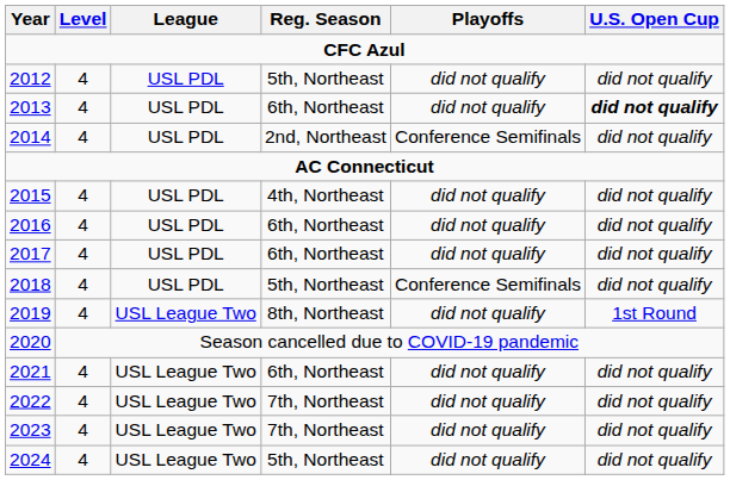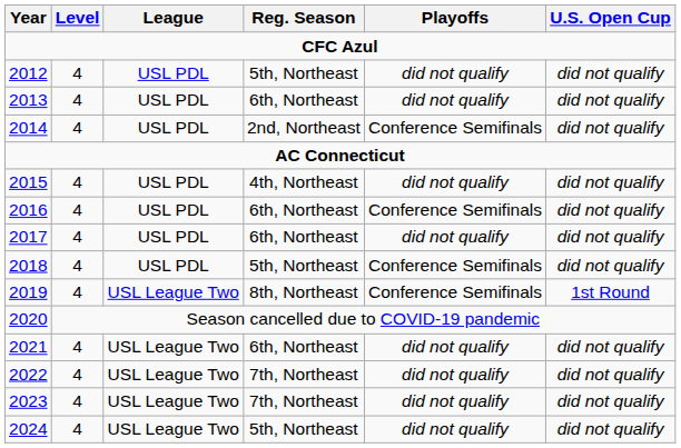 <table class="wikitable" style="text-align: center;">
 <tr>
 <th>Year</th>
 <th><a href='#'>Level</a></th>
 <th>League</th>
 <th>Reg. Season</th>
 <th>Playoffs</th>
 <th><a href='#'>U.S. Open Cup</a></th>
 </tr>
 <tr>
 <td colspan=6 align=center><strong>CFC Azul</strong></td>
 </tr>
 <tr>
 <td><a href='#'>2012</a></td>
 <td>4</td>
 <td><a href='#'>USL PDL</a></td>
 <td>5th, Northeast</td>
 <td><em>did not qualify</em></td>
 <td><em>did not qualify</em></td>
 </tr>
 <tr>
 <td><a href='#'>2013</a></td>
 <td>4</td>
 <td>USL PDL</td>
 <td>6th, Northeast</td>
 <td><em>did not qualify</em></td>
-<td><strong><em>did not qualify</em></strong></td>
+<td><em>did not qualify</em></td>
 </tr>
 <tr>
 <td><a href='#'>2014</a></td>
 <td>4</td>
 <td>USL PDL</td>
 <td>2nd, Northeast</td>
 <td>Conference Semifinals</td>
 <td><em>did not qualify</em></td>
 </tr>
 <tr>
 <td colspan=6 align=center><strong>AC Connecticut</strong></td>
 </tr>
 <tr>
 <td><a href='#'>2015</a></td>
 <td>4</td>
 <td>USL PDL</td>
 <td>4th, Northeast</td>
 <td><em>did not qualify</em></td>
 <td><em>did not qualify</em></td>
 </tr>
 <tr>
 <td><a href='#'>2016</a></td>
 <td>4</td>
 <td>USL PDL</td>
 <td>6th, Northeast</td>
-<td><em>did not qualify</em></td>
+<td>Conference Semifinals</td>
 <td><em>did not qualify</em></td>
 </tr>
 <tr>
 <td><a href='#'>2017</a></td>
 <td>4</td>
 <td>USL PDL</td>
 <td>6th, Northeast</td>
 <td><em>did not qualify</em></td>
 <td><em>did not qualify</em></td>
 </tr>
 <tr>
 <td><a href='#'>2018</a></td>
 <td>4</td>
 <td>USL PDL</td>
 <td>5th, Northeast</td>
 <td>Conference Semifinals</td>
 <td><em>did not qualify</em></td>
 </tr>
 <tr>
 <td><a href='#'>2019</a></td>
 <td>4</td>
 <td><a href='#'>USL League Two</a></td>
 <td>8th, Northeast</td>
-<td><em>did not qualify</em></td>
+<td>Conference Semifinals</td>
 <td><a href='#'>1st Round</a></td>
 </tr>
 <tr>
 <td><a href='#'>2020</a></td>
 <td colspan=5>Season cancelled due to <a href='#'>COVID-19 pandemic</a></td>
 </tr>
 <tr>
 <td><a href='#'>2021</a></td>
 <td>4</td>
 <td>USL League Two</td>
 <td>6th, Northeast</td>
 <td><em>did not qualify</em></td>
 <td><em>did not qualify</em></td>
 </tr>
 <tr>
 <td><a href='#'>2022</a></td>
 <td>4</td>
 <td>USL League Two</td>
 <td>7th, Northeast</td>
 <td><em>did not qualify</em></td>
 <td><em>did not qualify</em></td>
 </tr>
 <tr>
 <td><a href='#'>2023</a></td>
 <td>4</td>
 <td>USL League Two</td>
 <td>7th, Northeast</td>
 <td><em>did not qualify</em></td>
 <td><em>did not qualify</em></td>
 </tr>
 <tr>
 <td><a href='#'>2024</a></td>
 <td>4</td>
 <td>USL League Two</td>
 <td>5th, Northeast</td>
 <td><em>did not qualify</em></td>
 <td><em>did not qualify</em></td>
 </tr>
 </table>
